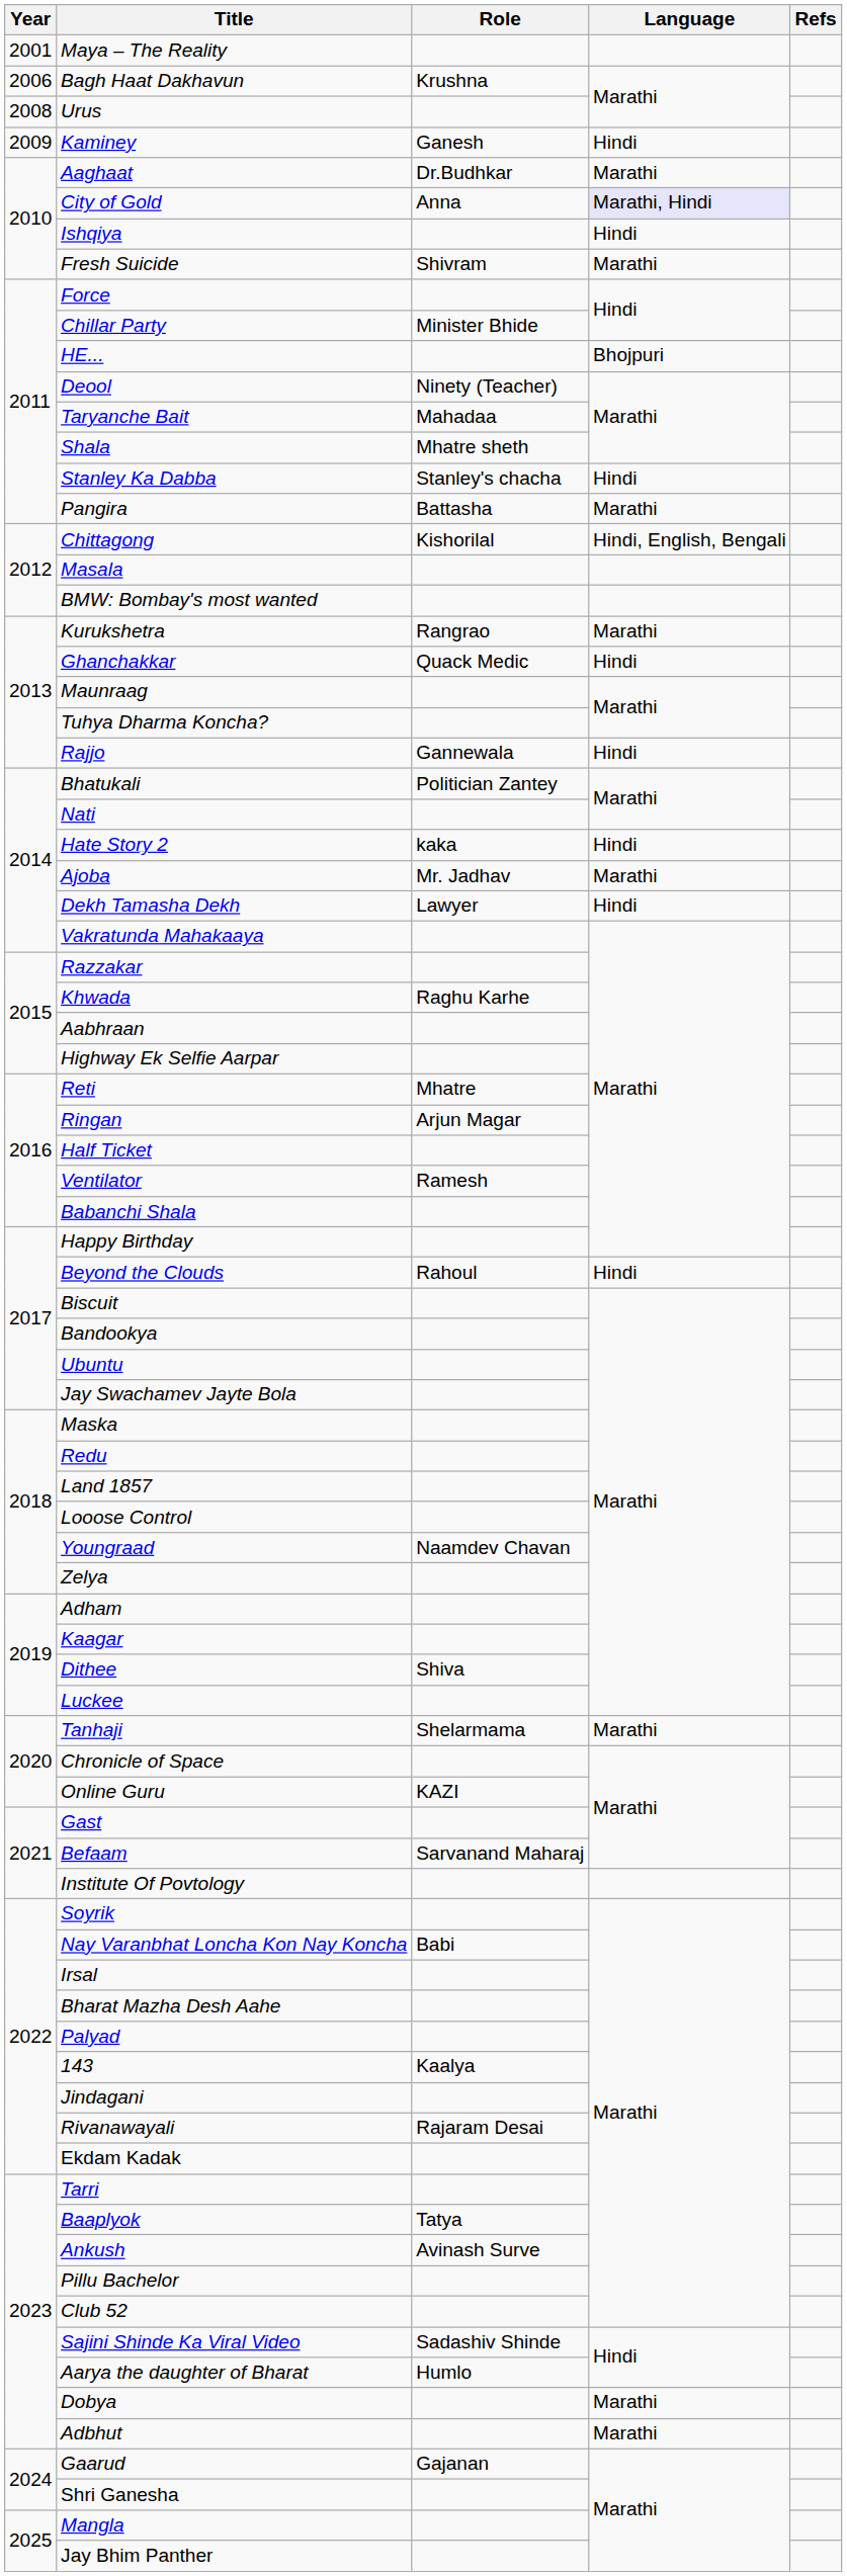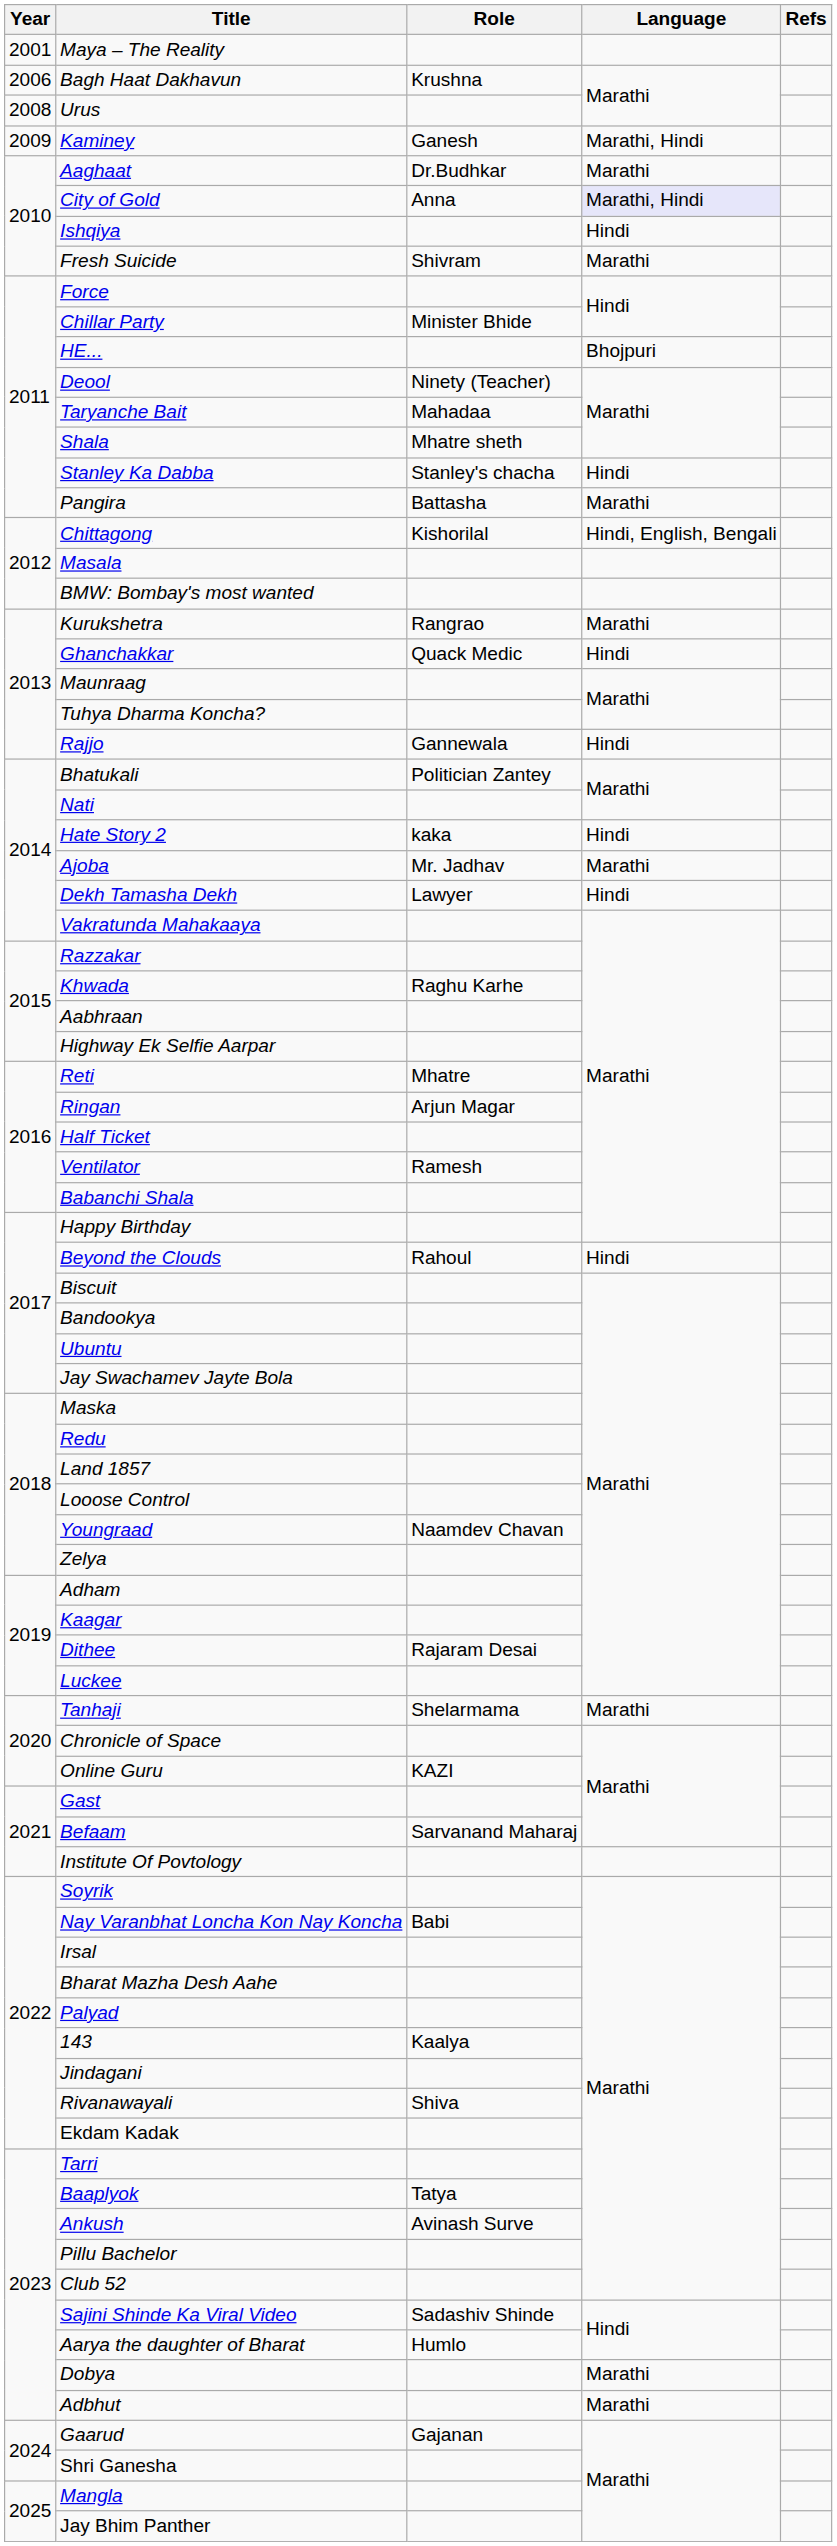 <table class="wikitable sortable">
 <tr>
 <th>Year</th>
 <th>Title</th>
 <th>Role</th>
 <th>Language</th>
 <th>Refs</th>
 </tr>
 <tr>
 <td>2001</td>
 <td><em>Maya – The Reality</em></td>
 <td></td>
 <td></td>
 <td></td>
 </tr>
 <tr>
 <td>2006</td>
 <td><em>Bagh Haat Dakhavun</em></td>
 <td>Krushna</td>
 <td Rowspan="2">Marathi</td>
 <td></td>
 </tr>
 <tr>
 <td>2008</td>
 <td><em>Urus</em></td>
 <td></td>
 <td></td>
 </tr>
 <tr>
 <td>2009</td>
 <td><em><a href='#'>Kaminey</a></em></td>
 <td>Ganesh</td>
-<td>Hindi</td>
+<td>Marathi, Hindi</td>
 <td></td>
 </tr>
 <tr>
 <td rowspan="4">2010</td>
 <td><em><a href='#'>Aaghaat</a></em></td>
 <td>Dr.Budhkar</td>
 <td>Marathi</td>
 <td></td>
 </tr>
 <tr>
 <td><em><a href='#'>City of Gold</a></em></td>
 <td>Anna</td>
 <td style="background: lavender;">Marathi, Hindi</td>
 <td></td>
 </tr>
 <tr>
 <td><em><a href='#'>Ishqiya</a></em></td>
 <td></td>
 <td>Hindi</td>
 <td></td>
 </tr>
 <tr>
 <td><em>Fresh Suicide</em></td>
 <td>Shivram</td>
 <td>Marathi</td>
 <td></td>
 </tr>
 <tr>
 <td rowspan="8">2011</td>
 <td><em><a href='#'>Force</a></em></td>
 <td></td>
 <td Rowspan="2">Hindi</td>
 <td></td>
 </tr>
 <tr>
 <td><em><a href='#'>Chillar Party</a></em></td>
 <td>Minister Bhide</td>
 <td></td>
 </tr>
 <tr>
 <td><em><a href='#'>HE...</a></em></td>
 <td></td>
 <td>Bhojpuri</td>
 <td></td>
 </tr>
 <tr>
 <td><em><a href='#'>Deool</a></em></td>
 <td>Ninety (Teacher)</td>
 <td Rowspan="3">Marathi</td>
 <td></td>
 </tr>
 <tr>
 <td><em><a href='#'>Taryanche Bait</a></em></td>
 <td>Mahadaa</td>
 <td></td>
 </tr>
 <tr>
 <td><em><a href='#'>Shala</a></em></td>
 <td>Mhatre sheth</td>
 <td></td>
 </tr>
 <tr>
 <td><em><a href='#'>Stanley Ka Dabba</a></em></td>
 <td>Stanley's chacha</td>
 <td>Hindi</td>
 <td></td>
 </tr>
 <tr>
 <td><em>Pangira</em></td>
 <td>Battasha</td>
 <td>Marathi</td>
 <td></td>
 </tr>
 <tr>
 <td rowspan="3">2012</td>
 <td><em><a href='#'>Chittagong</a></em></td>
 <td>Kishorilal</td>
 <td>Hindi, English, Bengali</td>
 <td></td>
 </tr>
 <tr>
 <td><em><a href='#'>Masala</a></em></td>
 <td></td>
 <td></td>
 <td></td>
 </tr>
 <tr>
 <td><em>BMW: Bombay's most wanted</em></td>
 <td></td>
 <td></td>
 <td></td>
 </tr>
 <tr>
 <td rowspan="5">2013</td>
 <td><em>Kurukshetra</em></td>
 <td>Rangrao</td>
 <td>Marathi</td>
 <td></td>
 </tr>
 <tr>
 <td><em><a href='#'>Ghanchakkar</a></em></td>
 <td>Quack Medic</td>
 <td>Hindi</td>
 <td></td>
 </tr>
 <tr>
 <td><em>Maunraag</em></td>
 <td></td>
 <td Rowspan="2">Marathi</td>
 <td></td>
 </tr>
 <tr>
 <td><em>Tuhya Dharma Koncha?</em></td>
 <td></td>
 <td></td>
 </tr>
 <tr>
 <td><em><a href='#'>Rajjo</a></em></td>
 <td>Gannewala</td>
 <td>Hindi</td>
 <td></td>
 </tr>
 <tr>
 <td rowspan="6">2014</td>
 <td><em>Bhatukali</em></td>
 <td>Politician Zantey</td>
 <td Rowspan="2">Marathi</td>
 <td></td>
 </tr>
 <tr>
 <td><em><a href='#'>Nati</a></em></td>
 <td></td>
 <td></td>
 </tr>
 <tr>
 <td><em><a href='#'>Hate Story 2</a></em></td>
 <td>kaka</td>
 <td>Hindi</td>
 <td></td>
 </tr>
 <tr>
 <td><em><a href='#'>Ajoba</a></em></td>
 <td>Mr. Jadhav</td>
 <td>Marathi</td>
 <td></td>
 </tr>
 <tr>
 <td><em><a href='#'>Dekh Tamasha Dekh</a></em></td>
 <td>Lawyer</td>
 <td>Hindi</td>
 <td></td>
 </tr>
 <tr>
 <td><em><a href='#'>Vakratunda Mahakaaya</a></em></td>
 <td></td>
 <td Rowspan="11">Marathi</td>
 <td></td>
 </tr>
 <tr>
 <td rowspan="4">2015</td>
 <td><em><a href='#'>Razzakar</a></em></td>
 <td></td>
 <td></td>
 </tr>
 <tr>
 <td><em><a href='#'>Khwada</a></em></td>
 <td>Raghu Karhe</td>
 <td></td>
 </tr>
 <tr>
 <td><em>Aabhraan</em></td>
 <td></td>
 <td></td>
 </tr>
 <tr>
 <td><em>Highway Ek Selfie Aarpar</em></td>
 <td></td>
 <td></td>
 </tr>
 <tr>
 <td rowspan="5">2016</td>
 <td><em><a href='#'>Reti</a></em></td>
 <td>Mhatre</td>
 <td></td>
 </tr>
 <tr>
 <td><em><a href='#'>Ringan</a></em></td>
 <td>Arjun Magar</td>
 <td></td>
 </tr>
 <tr>
 <td><em><a href='#'>Half Ticket</a></em></td>
 <td></td>
 <td></td>
 </tr>
 <tr>
 <td><em><a href='#'>Ventilator</a></em></td>
 <td>Ramesh</td>
 <td></td>
 </tr>
 <tr>
 <td><em><a href='#'>Babanchi Shala</a></em></td>
 <td></td>
 <td></td>
 </tr>
 <tr>
 <td rowspan="6">2017</td>
 <td><em>Happy Birthday</em></td>
 <td></td>
 <td></td>
 </tr>
 <tr>
 <td><em><a href='#'>Beyond the Clouds</a></em></td>
 <td>Rahoul</td>
 <td>Hindi</td>
 <td></td>
 </tr>
 <tr>
 <td><em>Biscuit</em></td>
 <td></td>
 <td Rowspan="14">Marathi</td>
 <td></td>
 </tr>
 <tr>
 <td><em>Bandookya</em></td>
 <td></td>
 <td></td>
 </tr>
 <tr>
 <td><em><a href='#'>Ubuntu</a></em></td>
 <td></td>
 </tr>
 <tr>
 <td><em>Jay Swachamev Jayte Bola</em></td>
 <td></td>
 <td></td>
 </tr>
 <tr>
 <td rowspan="6">2018</td>
 <td><em>Maska</em></td>
 <td></td>
 <td></td>
 </tr>
 <tr>
 <td><em><a href='#'>Redu</a></em></td>
 <td></td>
 </tr>
 <tr>
 <td><em>Land 1857</em></td>
 <td></td>
 <td></td>
 </tr>
 <tr>
 <td><em>Looose Control</em></td>
 <td></td>
 <td></td>
 </tr>
 <tr>
 <td><em><a href='#'>Youngraad</a></em></td>
 <td>Naamdev Chavan</td>
 <td></td>
 </tr>
 <tr>
 <td><em>Zelya</em></td>
 <td></td>
 <td></td>
 </tr>
 <tr>
 <td rowspan="4">2019</td>
 <td><em>Adham</em></td>
 <td></td>
 <td></td>
 </tr>
 <tr>
 <td><em><a href='#'>Kaagar</a></em></td>
 <td></td>
 <td></td>
 </tr>
 <tr>
 <td><em><a href='#'>Dithee</a></em></td>
-<td>Shiva</td>
+<td>Rajaram Desai</td>
 <td></td>
 </tr>
 <tr>
 <td><em><a href='#'>Luckee</a></em></td>
 <td></td>
 <td></td>
 </tr>
 <tr>
 <td rowspan="3">2020</td>
 <td><em><a href='#'>Tanhaji</a></em></td>
 <td>Shelarmama</td>
 <td>Marathi</td>
 <td></td>
 </tr>
 <tr>
 <td><em>Chronicle of Space</em></td>
 <td></td>
 <td Rowspan="4">Marathi</td>
 <td></td>
 </tr>
 <tr>
 <td><em>Online Guru</em></td>
 <td>KAZI</td>
 <td></td>
 </tr>
 <tr>
 <td rowspan="3">2021</td>
 <td><em><a href='#'>Gast</a></em></td>
 <td></td>
 <td></td>
 </tr>
 <tr>
 <td><em><a href='#'>Befaam</a></em></td>
 <td>Sarvanand Maharaj</td>
 <td></td>
 </tr>
 <tr>
 <td><em>Institute Of Povtology</em></td>
 <td></td>
 <td></td>
 <td></td>
 </tr>
 <tr>
 <td rowspan="9">2022</td>
 <td><em><a href='#'>Soyrik</a></em></td>
 <td></td>
 <td Rowspan="14">Marathi</td>
 <td></td>
 </tr>
 <tr>
 <td><em><a href='#'>Nay Varanbhat Loncha Kon Nay Koncha</a></em></td>
 <td>Babi</td>
 <td></td>
 </tr>
 <tr>
 <td><em>Irsal</em></td>
 <td></td>
 <td></td>
 </tr>
 <tr>
 <td><em>Bharat Mazha Desh Aahe</em></td>
 <td></td>
 <td></td>
 </tr>
 <tr>
 <td><em><a href='#'>Palyad</a></em></td>
 <td></td>
 <td></td>
 </tr>
 <tr>
 <td><em>143</em></td>
 <td>Kaalya</td>
 <td></td>
 </tr>
 <tr>
 <td><em>Jindagani</em></td>
 <td></td>
 <td></td>
 </tr>
 <tr>
 <td><em>Rivanawayali</em></td>
-<td>Rajaram Desai</td>
+<td>Shiva</td>
 <td></td>
 </tr>
 <tr>
 <td>Ekdam Kadak</td>
 <td></td>
 <td></td>
 </tr>
 <tr>
 <td rowspan="9">2023</td>
 <td><a href='#'><em>Tarri</em></a></td>
 <td></td>
 <td></td>
 </tr>
 <tr>
 <td><em><a href='#'>Baaplyok</a></em></td>
 <td>Tatya</td>
 <td></td>
 </tr>
 <tr>
 <td><em><a href='#'>Ankush</a></em></td>
 <td>Avinash Surve</td>
 <td></td>
 </tr>
 <tr>
 <td><em>Pillu Bachelor</em></td>
 <td></td>
 <td></td>
 </tr>
 <tr>
 <td><em>Club 52</em></td>
 <td></td>
 <td></td>
 </tr>
 <tr>
 <td><em><a href='#'>Sajini Shinde Ka Viral Video</a></em></td>
 <td>Sadashiv Shinde</td>
 <td Rowspan="2">Hindi</td>
 </tr>
 <tr>
 <td><em>Aarya the daughter of Bharat</em></td>
 <td>Humlo</td>
 <td></td>
 </tr>
 <tr>
 <td><em>Dobya</em></td>
 <td></td>
 <td>Marathi</td>
 <td></td>
 </tr>
 <tr>
 <td><em>Adbhut</em></td>
 <td></td>
 <td>Marathi</td>
 <td></td>
 </tr>
 <tr>
 <td rowspan="2">2024</td>
 <td><em>Gaarud</em></td>
 <td>Gajanan</td>
 <td Rowspan="4">Marathi</td>
 <td></td>
 </tr>
 <tr>
 <td>Shri Ganesha</td>
 <td></td>
 <td></td>
 </tr>
 <tr>
 <td rowspan="2">2025</td>
 <td><em><a href='#'>Mangla</a></em></td>
 <td></td>
 <td></td>
 </tr>
 <tr>
 <td>Jay Bhim Panther</td>
 <td></td>
 <td></td>
 </tr>
 </table>
